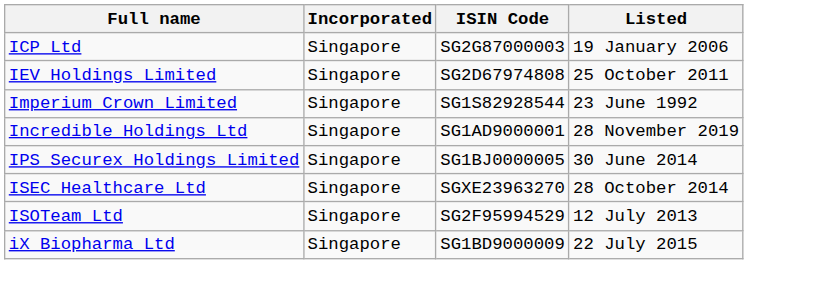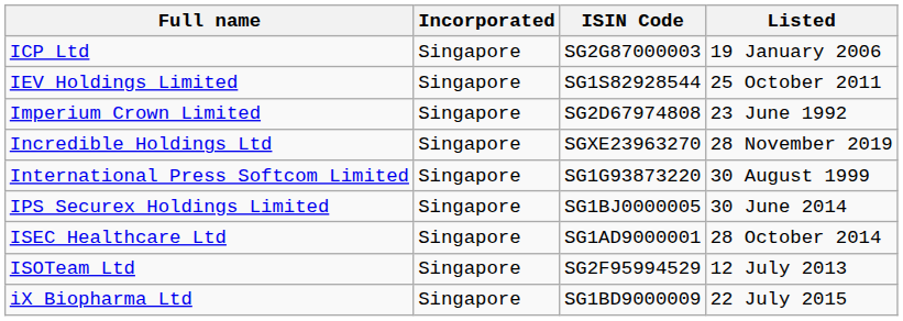 <table class="wikitable">
 <tr>
 <th>Full name</th>
 <th>Incorporated</th>
 <th>ISIN Code</th>
 <th>Listed</th>
 </tr>
 <tr>
 <td><a href='#'>ICP Ltd</a></td>
 <td>Singapore</td>
 <td>SG2G87000003</td>
 <td>19 January 2006</td>
 </tr>
 <tr>
 <td><a href='#'>IEV Holdings Limited</a></td>
 <td>Singapore</td>
-<td>SG2D67974808</td>
+<td>SG1S82928544</td>
 <td>25 October 2011</td>
 </tr>
 <tr>
 <td><a href='#'>Imperium Crown Limited</a></td>
 <td>Singapore</td>
-<td>SG1S82928544</td>
+<td>SG2D67974808</td>
 <td>23 June 1992</td>
 </tr>
 <tr>
 <td><a href='#'>Incredible Holdings Ltd</a></td>
 <td>Singapore</td>
-<td>SG1AD9000001</td>
+<td>SGXE23963270</td>
 <td>28 November 2019</td>
+</tr>
+<tr>
+<td><a href='#'>International Press Softcom Limited</a></td>
+<td>Singapore</td>
+<td>SG1G93873220</td>
+<td>30 August 1999</td>
 </tr>
 <tr>
 <td><a href='#'>IPS Securex Holdings Limited</a></td>
 <td>Singapore</td>
 <td>SG1BJ0000005</td>
 <td>30 June 2014</td>
 </tr>
 <tr>
 <td><a href='#'>ISEC Healthcare Ltd</a></td>
 <td>Singapore</td>
-<td>SGXE23963270</td>
+<td>SG1AD9000001</td>
 <td>28 October 2014</td>
 </tr>
 <tr>
 <td><a href='#'>ISOTeam Ltd</a></td>
 <td>Singapore</td>
 <td>SG2F95994529</td>
 <td>12 July 2013</td>
 </tr>
 <tr>
 <td><a href='#'>iX Biopharma Ltd</a></td>
 <td>Singapore</td>
 <td>SG1BD9000009</td>
 <td>22 July 2015</td>
 </tr>
 </table>
